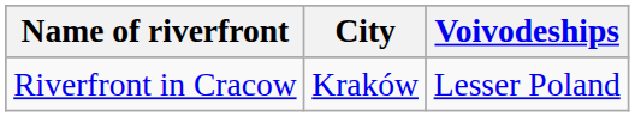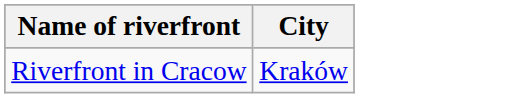 <table class="wikitable sortable">
 <tr>
 <th>Name of riverfront</th>
 <th>City</th>
-<th><a href='#'>Voivodeships</a></th>
 </tr>
 <tr>
 <td><a href='#'>Riverfront in Cracow</a></td>
 <td><a href='#'>Kraków</a></td>
-<td><a href='#'>Lesser Poland</a></td>
 </tr>
 </table>
